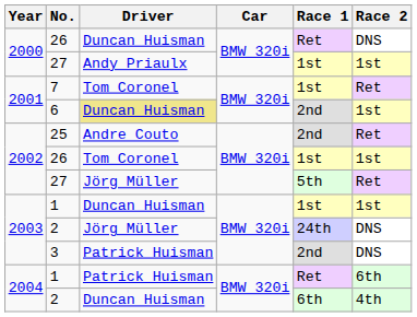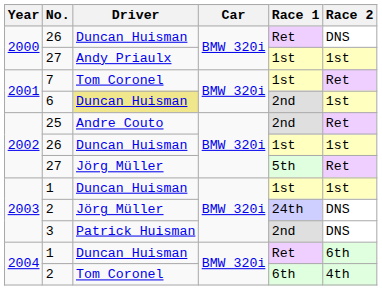 <table class="wikitable">
 <tr>
 <th>Year</th>
 <th>No.</th>
 <th>Driver</th>
 <th>Car</th>
 <th>Race 1</th>
 <th>Race 2</th>
 </tr>
 <tr>
 <td rowspan=2><a href='#'>2000</a></td>
 <td>26</td>
 <td> <a href='#'>Duncan Huisman</a></td>
 <td rowspan=2><a href='#'>BMW 320i</a></td>
 <td style="background-color:#efcfff">Ret</td>
 <td style="background-color:#ffffff">DNS</td>
 </tr>
 <tr>
 <td>27</td>
 <td> <a href='#'>Andy Priaulx</a></td>
 <td style="background-color:#ffffbf">1st</td>
 <td style="background-color:#ffffbf">1st</td>
 </tr>
 <tr>
 <td rowspan=2><a href='#'>2001</a></td>
 <td>7</td>
 <td> <a href='#'>Tom Coronel</a></td>
 <td rowspan=2><a href='#'>BMW 320i</a></td>
 <td style="background-color:#ffffbf">1st</td>
 <td style="background-color:#efcfff">Ret</td>
 </tr>
 <tr>
 <td>6</td>
 <td style="background: khaki;"> <a href='#'>Duncan Huisman</a></td>
 <td style="background-color:#dfdfdf">2nd</td>
 <td style="background-color:#ffffbf">1st</td>
 </tr>
 <tr>
 <td rowspan=3><a href='#'>2002</a></td>
 <td>25</td>
 <td> <a href='#'>Andre Couto</a></td>
 <td rowspan=3><a href='#'>BMW 320i</a></td>
 <td style="background-color:#dfdfdf">2nd</td>
 <td style="background-color:#efcfff">Ret</td>
 </tr>
 <tr>
 <td>26</td>
-<td> <a href='#'>Tom Coronel</a></td>
+<td> <a href='#'>Duncan Huisman</a></td>
 <td style="background-color:#ffffbf">1st</td>
 <td style="background-color:#ffffbf">1st</td>
 </tr>
 <tr>
 <td>27</td>
 <td> <a href='#'>Jörg Müller</a></td>
 <td style="background-color:#dfffdf">5th</td>
 <td style="background-color:#efcfff">Ret</td>
 </tr>
 <tr>
 <td rowspan=3><a href='#'>2003</a></td>
 <td>1</td>
 <td> <a href='#'>Duncan Huisman</a></td>
 <td rowspan=3><a href='#'>BMW 320i</a></td>
 <td style="background-color:#ffffbf">1st</td>
 <td style="background-color:#ffffbf">1st</td>
 </tr>
 <tr>
 <td>2</td>
 <td> <a href='#'>Jörg Müller</a></td>
 <td style="background-color:#cfcfff">24th</td>
 <td style="background-color:#ffffff">DNS</td>
 </tr>
 <tr>
 <td>3</td>
 <td> <a href='#'>Patrick Huisman</a></td>
 <td style="background-color:#dfdfdf">2nd</td>
 <td style="background-color:#ffffff">DNS</td>
 </tr>
 <tr>
 <td rowspan=2><a href='#'>2004</a></td>
 <td>1</td>
-<td> <a href='#'>Patrick Huisman</a></td>
+<td> <a href='#'>Duncan Huisman</a></td>
 <td rowspan=2><a href='#'>BMW 320i</a></td>
 <td style="background-color:#efcfff">Ret</td>
 <td style="background-color:#dfffdf">6th</td>
 </tr>
 <tr>
 <td>2</td>
-<td> <a href='#'>Duncan Huisman</a></td>
+<td> <a href='#'>Tom Coronel</a></td>
 <td style="background-color:#dfffdf">6th</td>
 <td style="background-color:#dfffdf">4th</td>
 </tr>
 </table>
